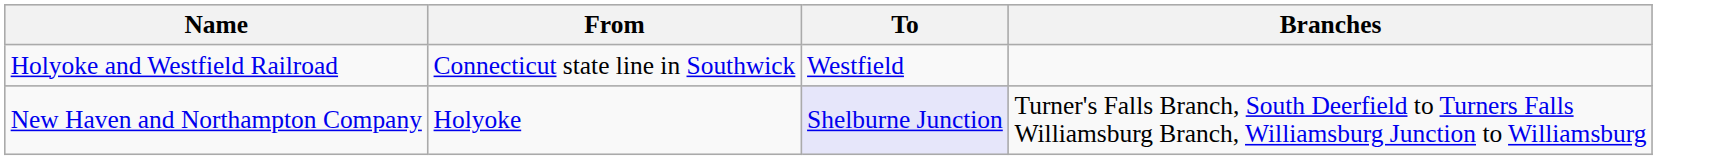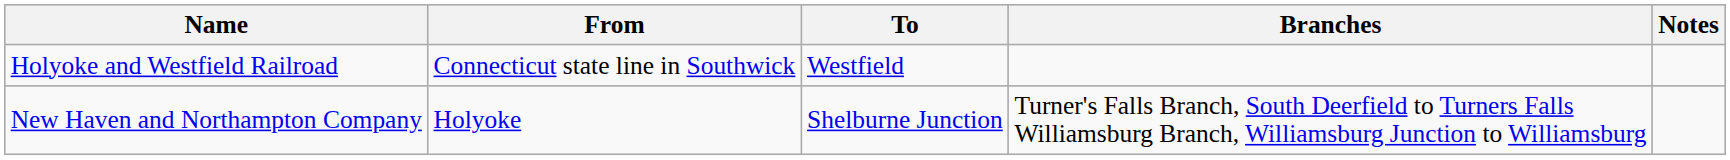 <table class="wikitable">
 <tr>
 <th>Name</th>
 <th>From</th>
 <th>To</th>
 <th>Branches</th>
+<th>Notes</th>
 </tr>
 <tr>
 <td><a href='#'>Holyoke and Westfield Railroad</a></td>
 <td><a href='#'>Connecticut</a> state line in <a href='#'>Southwick</a></td>
 <td><a href='#'>Westfield</a></td>
 <td></td>
+<td></td>
 </tr>
 <tr>
 <td><a href='#'>New Haven and Northampton Company</a></td>
 <td><a href='#'>Holyoke</a></td>
-<td style="background: lavender;"><a href='#'>Shelburne Junction</a></td>
+<td><a href='#'>Shelburne Junction</a></td>
 <td>Turner's Falls Branch, <a href='#'>South Deerfield</a> to <a href='#'>Turners Falls</a><br>Williamsburg Branch, <a href='#'>Williamsburg Junction</a> to <a href='#'>Williamsburg</a></td>
+<td></td>
 </tr>
 </table>
